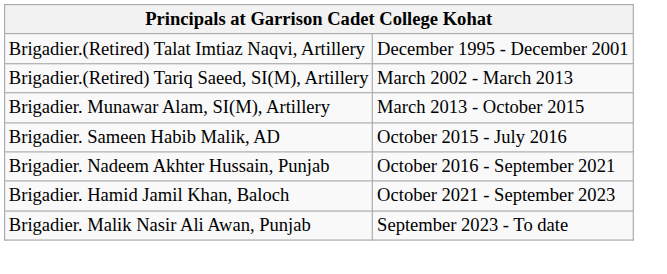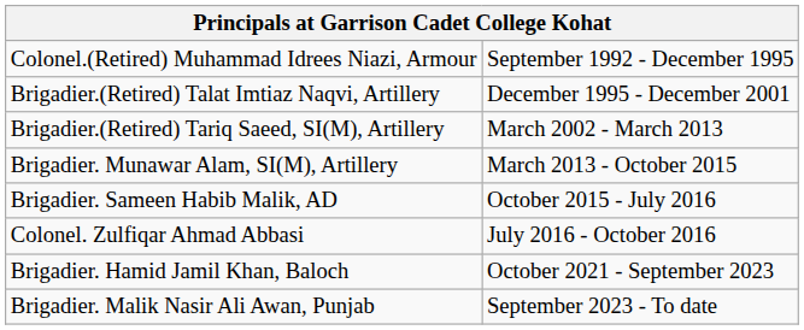 <table class="wikitable">
 <tr>
 <th colspan="2">Principals at Garrison Cadet College Kohat</th>
+</tr>
+<tr>
+<td>Colonel.(Retired) Muhammad Idrees Niazi, Armour</td>
+<td>September 1992 - December 1995</td>
 </tr>
 <tr>
 <td>Brigadier.(Retired) Talat Imtiaz Naqvi, Artillery</td>
 <td>December 1995 - December 2001</td>
 </tr>
 <tr>
 <td>Brigadier.(Retired) Tariq Saeed, SI(M), Artillery</td>
 <td>March 2002 - March 2013</td>
 </tr>
 <tr>
 <td>Brigadier. Munawar Alam, SI(M), Artillery</td>
 <td>March 2013 - October 2015</td>
 </tr>
 <tr>
 <td>Brigadier. Sameen Habib Malik, AD</td>
 <td>October 2015 - July 2016</td>
 </tr>
 <tr>
-<td>Brigadier. Nadeem Akhter Hussain, Punjab</td>
-<td>October 2016 - September 2021</td>
+<td>Colonel. Zulfiqar Ahmad Abbasi</td>
+<td>July 2016 - October 2016</td>
 </tr>
 <tr>
 <td>Brigadier. Hamid Jamil Khan, Baloch</td>
 <td>October 2021 - September 2023</td>
 </tr>
 <tr>
 <td>Brigadier. Malik Nasir Ali Awan, Punjab</td>
 <td>September 2023 - To date</td>
 </tr>
 </table>
